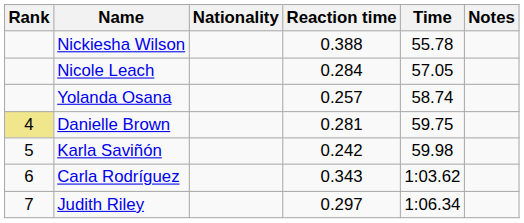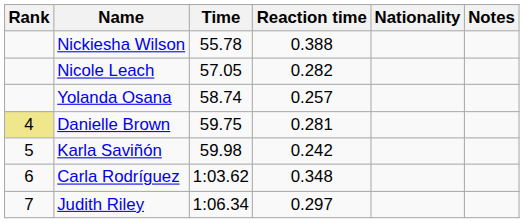 <table class="wikitable sortable" style="text-align:center">
 <tr>
 <th>Rank</th>
 <th>Name</th>
+<th>Time</th>
+<th>Reaction time</th>
 <th>Nationality</th>
-<th>Reaction time</th>
-<th>Time</th>
 <th>Notes</th>
 </tr>
 <tr>
 <td align=center></td>
 <td align=left><a href='#'>Nickiesha Wilson</a></td>
+<td>55.78</td>
+<td>0.388</td>
 <td align=left></td>
-<td>0.388</td>
-<td>55.78</td>
 <td></td>
 </tr>
 <tr>
 <td align=center></td>
 <td align=left><a href='#'>Nicole Leach</a></td>
+<td>57.05</td>
+<td>0.282</td>
 <td align=left></td>
-<td>0.284</td>
-<td>57.05</td>
 <td></td>
 </tr>
 <tr>
 <td align=center></td>
 <td align=left><a href='#'>Yolanda Osana</a></td>
+<td>58.74</td>
+<td>0.257</td>
 <td align=left></td>
-<td>0.257</td>
-<td>58.74</td>
 <td></td>
 </tr>
 <tr>
 <td align=center style="background: khaki;">4</td>
 <td align=left><a href='#'>Danielle Brown</a></td>
+<td>59.75</td>
+<td>0.281</td>
 <td align=left></td>
-<td>0.281</td>
-<td>59.75</td>
 <td></td>
 </tr>
 <tr>
 <td align=center>5</td>
 <td align=left><a href='#'>Karla Saviñón</a></td>
+<td>59.98</td>
+<td>0.242</td>
 <td align=left></td>
-<td>0.242</td>
-<td>59.98</td>
 <td></td>
 </tr>
 <tr>
 <td align=center>6</td>
 <td align=left><a href='#'>Carla Rodríguez</a></td>
+<td>1:03.62</td>
+<td>0.348</td>
 <td align=left></td>
-<td>0.343</td>
-<td>1:03.62</td>
 <td></td>
 </tr>
 <tr>
 <td align=center>7</td>
 <td align=left><a href='#'>Judith Riley</a></td>
+<td>1:06.34</td>
+<td>0.297</td>
 <td align=left></td>
-<td>0.297</td>
-<td>1:06.34</td>
 <td></td>
 </tr>
 </table>
